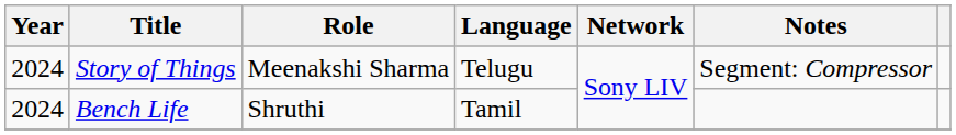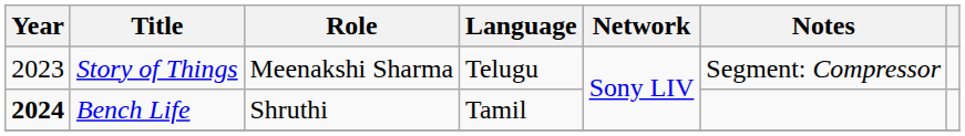 <table class="wikitable">
 <tr>
 <th>Year</th>
 <th>Title</th>
 <th>Role</th>
 <th>Language</th>
 <th>Network</th>
 <th>Notes</th>
 <th></th>
 </tr>
 <tr>
-<td>2024</td>
+<td>2023</td>
 <td><em><a href='#'>Story of Things</a></em></td>
 <td>Meenakshi Sharma</td>
 <td>Telugu</td>
 <td rowspan="2"><a href='#'>Sony LIV</a></td>
 <td>Segment: <em>Compressor</em></td>
 <td></td>
 </tr>
 <tr>
-<td>2024</td>
+<td><strong>2024</strong></td>
 <td><em><a href='#'>Bench Life</a></em></td>
 <td>Shruthi</td>
 <td>Tamil</td>
 <td></td>
 <td></td>
 </tr>
 <tr>
 </tr>
 </table>
